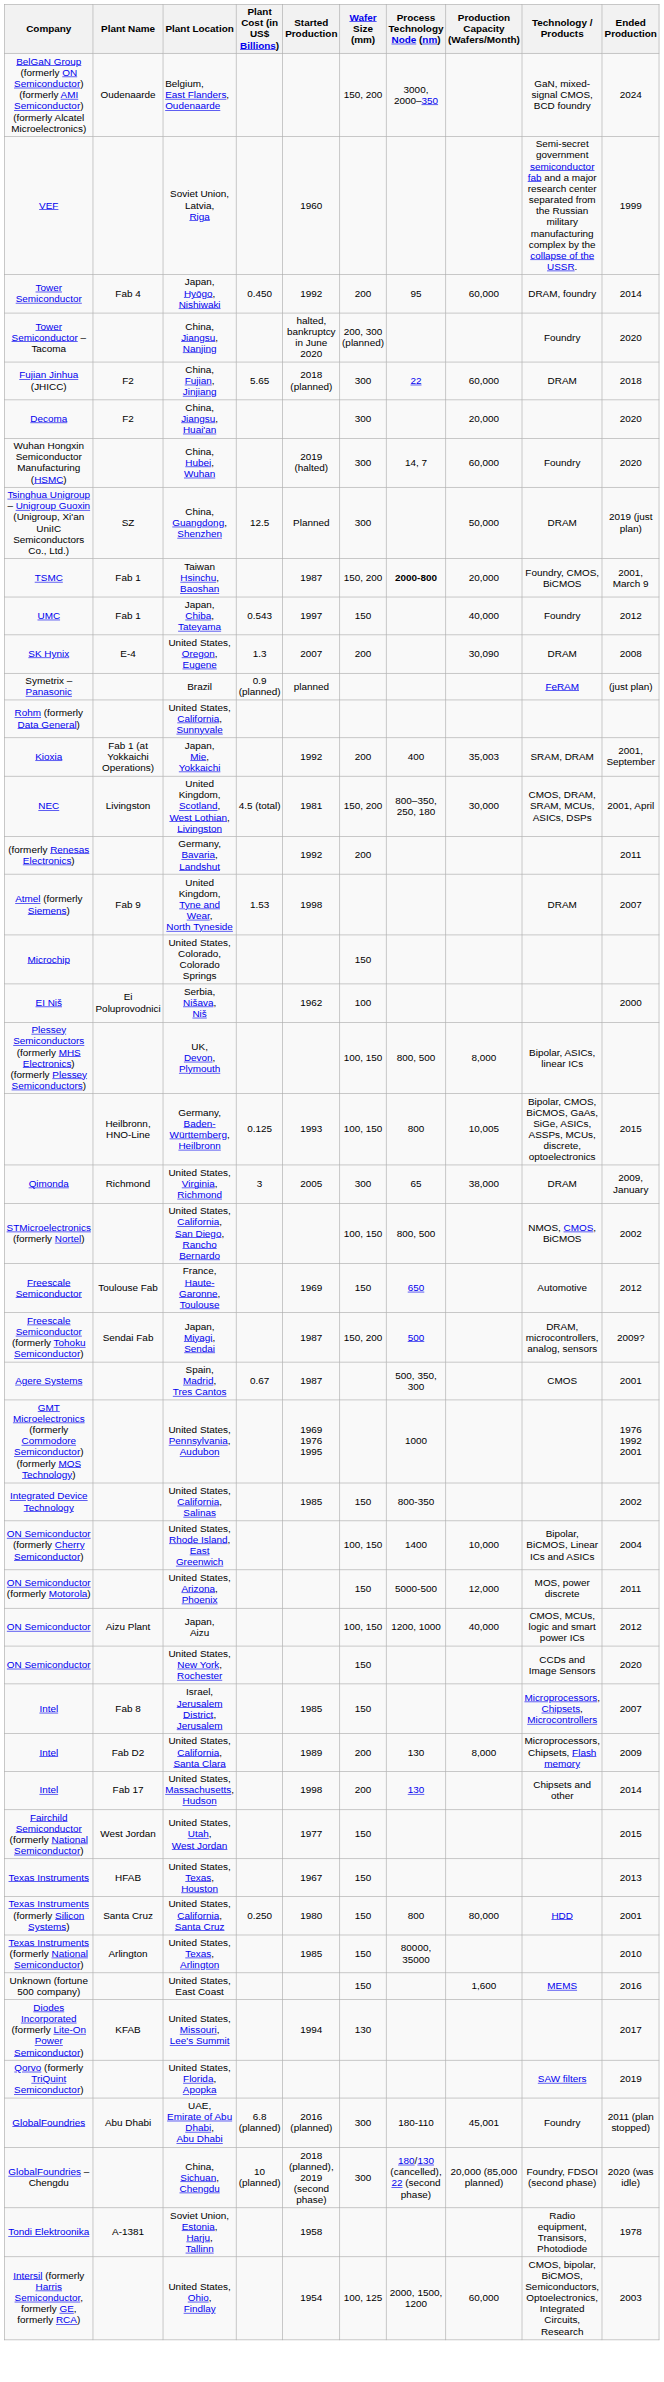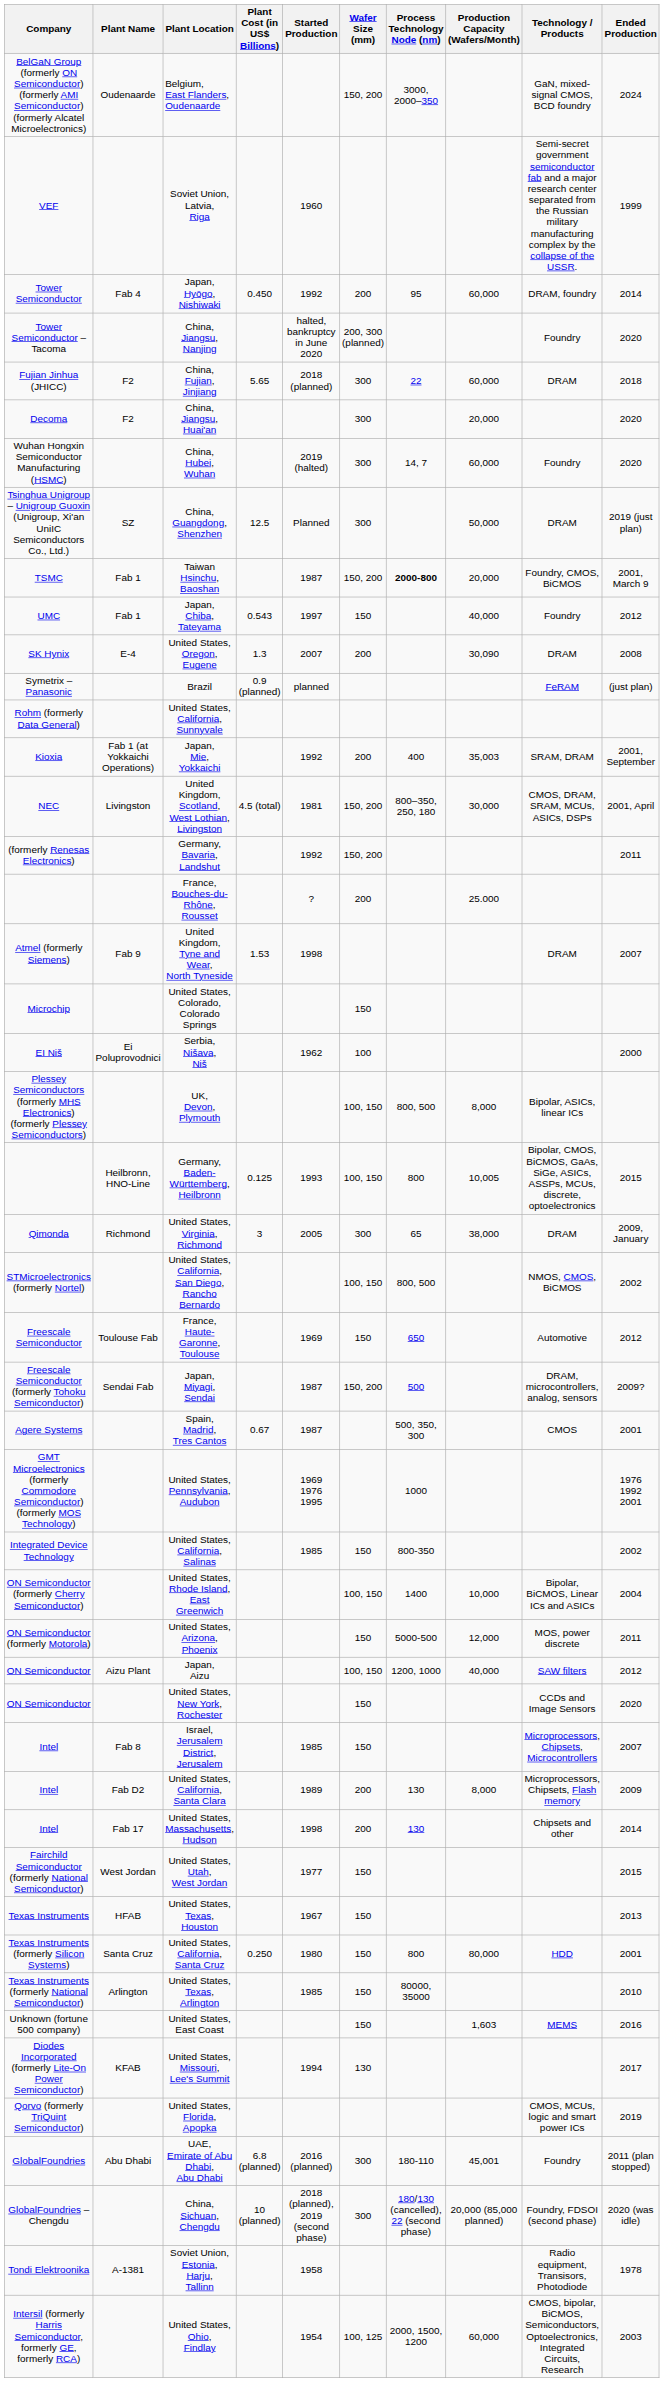 <table class="wikitable sortable mw-collapsible" style="text-align:center" id="closedsemifabs">
 <tr>
 <th>Company</th>
 <th>Plant Name</th>
 <th>Plant Location</th>
 <th>Plant Cost (in US$ <a href='#'>Billions</a>)</th>
 <th>Started Production</th>
 <th><a href='#'>Wafer</a> Size (mm)</th>
 <th>Process Technology <a href='#'>Node</a> (<a href='#'>nm</a>)</th>
 <th>Production Capacity (Wafers/Month)</th>
 <th>Technology / Products</th>
 <th>Ended Production</th>
 </tr>
 <tr>
 <td><a href='#'>BelGaN Group</a> (formerly <a href='#'>ON Semiconductor</a>) (formerly <a href='#'>AMI Semiconductor</a>) (formerly Alcatel Microelectronics) </td>
 <td>Oudenaarde</td>
 <td style="text-align:left;">Belgium,<br><a href='#'>East Flanders</a>,<br><a href='#'>Oudenaarde</a></td>
 <td></td>
 <td></td>
 <td>150, 200</td>
 <td>3000, 2000–<a href='#'>350</a></td>
 <td></td>
 <td>GaN, mixed-signal CMOS, BCD foundry</td>
 <td>2024</td>
 </tr>
 <tr>
 <td><a href='#'>VEF</a></td>
 <td></td>
 <td>Soviet Union,<br>Latvia,<br><a href='#'>Riga</a></td>
 <td></td>
 <td>1960</td>
 <td></td>
 <td></td>
 <td></td>
 <td>Semi-secret government <a href='#'>semiconductor fab</a> and a major research center separated from the Russian military manufacturing complex by the <a href='#'>collapse of the USSR</a>.</td>
 <td>1999</td>
 </tr>
 <tr>
 <td><a href='#'>Tower Semiconductor</a> </td>
 <td>Fab 4</td>
 <td>Japan,<br><a href='#'>Hyōgo</a>,<br><a href='#'>Nishiwaki</a></td>
 <td>0.450</td>
 <td>1992</td>
 <td>200</td>
 <td>95</td>
 <td>60,000</td>
 <td>DRAM, foundry</td>
 <td>2014</td>
 </tr>
 <tr>
 <td><a href='#'>Tower Semiconductor</a> – Tacoma</td>
 <td></td>
 <td>China,<br><a href='#'>Jiangsu</a>,<br><a href='#'>Nanjing</a></td>
 <td></td>
 <td>halted, bankruptcy in June 2020</td>
 <td>200, 300 (planned)</td>
 <td></td>
 <td></td>
 <td>Foundry</td>
 <td>2020</td>
 </tr>
 <tr>
 <td><a href='#'>Fujian Jinhua</a> (JHICC)</td>
 <td>F2</td>
 <td>China,<br><a href='#'>Fujian</a>,<br><a href='#'>Jinjiang</a></td>
 <td>5.65</td>
 <td>2018 (planned)</td>
 <td>300</td>
 <td><a href='#'>22</a></td>
 <td>60,000</td>
 <td>DRAM</td>
 <td>2018</td>
 </tr>
 <tr>
 <td><a href='#'>Decoma</a></td>
 <td>F2</td>
 <td>China,<br><a href='#'>Jiangsu</a>,<br><a href='#'>Huai'an</a></td>
 <td></td>
 <td></td>
 <td>300</td>
 <td></td>
 <td>20,000</td>
 <td></td>
 <td>2020</td>
 </tr>
 <tr>
 <td>Wuhan Hongxin Semiconductor Manufacturing (<a href='#'>HSMC</a>)</td>
 <td></td>
 <td>China,<br><a href='#'>Hubei</a>,<br><a href='#'>Wuhan</a></td>
 <td></td>
 <td>2019 (halted)</td>
 <td>300</td>
 <td>14, 7</td>
 <td>60,000</td>
 <td>Foundry</td>
 <td>2020</td>
 </tr>
 <tr>
 <td><a href='#'>Tsinghua Unigroup</a> – <a href='#'>Unigroup Guoxin</a> (Unigroup, Xi'an UniIC Semiconductors Co., Ltd.)</td>
 <td>SZ</td>
 <td>China,<br><a href='#'>Guangdong</a>,<br><a href='#'>Shenzhen</a></td>
 <td>12.5</td>
 <td>Planned</td>
 <td>300</td>
 <td></td>
 <td>50,000</td>
 <td>DRAM</td>
 <td>2019 (just plan)</td>
 </tr>
 <tr>
 <td><a href='#'>TSMC</a></td>
 <td>Fab 1</td>
 <td>Taiwan<br><a href='#'>Hsinchu</a>,<br><a href='#'>Baoshan</a></td>
 <td></td>
 <td>1987</td>
 <td>150, 200</td>
 <td><strong>2000-800</strong></td>
 <td>20,000</td>
 <td>Foundry, CMOS, BiCMOS</td>
 <td>2001, March 9</td>
 </tr>
 <tr>
 <td><a href='#'>UMC</a></td>
 <td>Fab 1</td>
 <td>Japan,<br><a href='#'>Chiba</a>,<br><a href='#'>Tateyama</a></td>
 <td>0.543</td>
 <td>1997</td>
 <td>150</td>
 <td></td>
 <td>40,000</td>
 <td>Foundry</td>
 <td>2012</td>
 </tr>
 <tr>
 <td><a href='#'>SK Hynix</a></td>
 <td>E-4</td>
 <td>United States,<br> <a href='#'>Oregon</a>,<br><a href='#'>Eugene</a></td>
 <td>1.3</td>
 <td>2007</td>
 <td>200</td>
 <td></td>
 <td>30,090</td>
 <td>DRAM</td>
 <td>2008</td>
 </tr>
 <tr>
 <td>Symetrix – <a href='#'>Panasonic</a></td>
 <td></td>
 <td>Brazil</td>
 <td>0.9 (planned)</td>
 <td>planned</td>
 <td></td>
 <td></td>
 <td></td>
 <td><a href='#'>FeRAM</a></td>
 <td>(just plan)</td>
 </tr>
 <tr>
 <td><a href='#'>Rohm</a> (formerly <a href='#'>Data General</a>)</td>
 <td></td>
 <td>United States,<br> <a href='#'>California</a>,<br><a href='#'>Sunnyvale</a></td>
 <td></td>
 <td></td>
 <td></td>
 <td></td>
 <td></td>
 <td></td>
 <td></td>
 </tr>
 <tr>
 <td><a href='#'>Kioxia</a></td>
 <td>Fab 1 (at Yokkaichi Operations)</td>
 <td>Japan,<br><a href='#'>Mie</a>,<br><a href='#'>Yokkaichi</a></td>
 <td></td>
 <td>1992</td>
 <td>200</td>
 <td>400</td>
 <td>35,003</td>
 <td>SRAM, DRAM</td>
 <td>2001, September</td>
 </tr>
 <tr>
 <td><a href='#'>NEC</a></td>
 <td>Livingston</td>
 <td>United Kingdom,<br> <a href='#'>Scotland</a>,<br><a href='#'>West Lothian</a>,<br><a href='#'>Livingston</a></td>
 <td>4.5 (total)</td>
 <td>1981</td>
 <td>150, 200</td>
 <td>800–350, 250, 180</td>
 <td>30,000</td>
 <td>CMOS, DRAM, SRAM, MCUs, ASICs, DSPs</td>
 <td>2001, April</td>
 </tr>
 <tr>
 <td> (formerly <a href='#'>Renesas Electronics</a>)</td>
 <td></td>
 <td>Germany,<br> <a href='#'>Bavaria</a>,<br><a href='#'>Landshut</a></td>
 <td></td>
 <td>1992</td>
-<td>200</td>
+<td>150, 200</td>
 <td></td>
 <td></td>
 <td></td>
 <td>2011</td>
+</tr>
+<tr>
+<td> </td>
+<td></td>
+<td>France,<br><a href='#'>Bouches-du-Rhône</a>,<br><a href='#'>Rousset</a></td>
+<td></td>
+<td>?</td>
+<td>200</td>
+<td></td>
+<td>25.000</td>
+<td></td>
+<td></td>
 </tr>
 <tr>
 <td><a href='#'>Atmel</a> (formerly <a href='#'>Siemens</a>)</td>
 <td>Fab 9</td>
 <td>United Kingdom,<br><a href='#'>Tyne and Wear</a>,<br><a href='#'>North Tyneside</a></td>
 <td>1.53</td>
 <td>1998</td>
 <td></td>
 <td></td>
 <td></td>
 <td>DRAM</td>
 <td>2007</td>
 </tr>
 <tr>
 <td><a href='#'>Microchip</a> </td>
 <td></td>
 <td>United States, Colorado, Colorado Springs</td>
 <td></td>
 <td></td>
 <td>150</td>
 <td></td>
 <td></td>
 <td></td>
 <td></td>
 </tr>
 <tr>
 <td><a href='#'>EI Niš</a></td>
 <td>Ei Poluprovodnici</td>
 <td>Serbia,<br><a href='#'>Nišava</a>,<br><a href='#'>Niš</a></td>
 <td></td>
 <td>1962</td>
 <td>100</td>
 <td></td>
 <td></td>
 <td></td>
 <td>2000</td>
 </tr>
 <tr>
 <td><a href='#'>Plessey Semiconductors</a>  (formerly <a href='#'>MHS Electronics</a>)   (formerly <a href='#'>Plessey Semiconductors</a>)</td>
 <td></td>
 <td>UK,<br><a href='#'>Devon</a>,<br><a href='#'>Plymouth</a></td>
 <td></td>
 <td></td>
 <td>100, 150</td>
 <td>800, 500</td>
 <td>8,000</td>
 <td>Bipolar, ASICs, linear ICs</td>
 <td></td>
 </tr>
 <tr>
 <td></td>
 <td>Heilbronn, HNO-Line</td>
 <td>Germany,<br><a href='#'>Baden-Württemberg</a>,<br><a href='#'>Heilbronn</a></td>
 <td>0.125</td>
 <td>1993</td>
 <td>100, 150</td>
 <td>800</td>
 <td>10,005</td>
 <td>Bipolar, CMOS, BiCMOS, GaAs, SiGe, ASICs, ASSPs, MCUs, discrete, optoelectronics</td>
 <td>2015</td>
 </tr>
 <tr>
 <td><a href='#'>Qimonda</a></td>
 <td>Richmond</td>
 <td>United States,<br> <a href='#'>Virginia</a>,<br><a href='#'>Richmond</a></td>
 <td>3</td>
 <td>2005</td>
 <td>300</td>
 <td>65</td>
 <td>38,000</td>
 <td>DRAM</td>
 <td>2009, January</td>
 </tr>
 <tr>
 <td><a href='#'>STMicroelectronics</a> (formerly <a href='#'>Nortel</a>)</td>
 <td></td>
 <td>United States,<br><a href='#'>California</a>,<br><a href='#'>San Diego</a>,<br><a href='#'>Rancho Bernardo</a></td>
 <td></td>
 <td></td>
 <td>100, 150</td>
 <td>800, 500</td>
 <td></td>
 <td>NMOS, <a href='#'>CMOS</a>, BiCMOS</td>
 <td>2002</td>
 </tr>
 <tr>
 <td><a href='#'>Freescale Semiconductor</a> </td>
 <td>Toulouse Fab</td>
 <td>France,<br><a href='#'>Haute-Garonne</a>,<br><a href='#'>Toulouse</a></td>
 <td></td>
 <td>1969</td>
 <td>150</td>
 <td><a href='#'>650</a></td>
 <td></td>
 <td>Automotive</td>
 <td>2012</td>
 </tr>
 <tr>
 <td><a href='#'>Freescale Semiconductor</a>  (formerly <a href='#'>Tohoku Semiconductor</a>)</td>
 <td>Sendai Fab</td>
 <td>Japan,<br><a href='#'>Miyagi</a>,<br><a href='#'>Sendai</a></td>
 <td></td>
 <td>1987</td>
 <td>150, 200</td>
 <td><a href='#'>500</a></td>
 <td></td>
 <td>DRAM, microcontrollers, analog, sensors</td>
 <td>2009?</td>
 </tr>
 <tr>
 <td><a href='#'>Agere Systems</a>  </td>
 <td></td>
 <td>Spain,<br><a href='#'>Madrid</a>,<br><a href='#'>Tres Cantos</a></td>
 <td>0.67</td>
 <td>1987</td>
 <td></td>
 <td>500, 350, 300</td>
 <td></td>
 <td>CMOS</td>
 <td>2001</td>
 </tr>
 <tr>
 <td><a href='#'>GMT Microelectronics</a> (formerly <a href='#'>Commodore Semiconductor</a>) (formerly <a href='#'>MOS Technology</a>)</td>
 <td></td>
 <td>United States,<br> <a href='#'>Pennsylvania</a>,<br><a href='#'>Audubon</a></td>
 <td></td>
 <td>1969<br>1976<br>1995</td>
 <td></td>
 <td>1000</td>
 <td></td>
 <td></td>
 <td>1976<br>1992 <br>2001</td>
 </tr>
 <tr>
 <td><a href='#'>Integrated Device Technology</a></td>
 <td></td>
 <td>United States,<br> <a href='#'>California</a>,<br><a href='#'>Salinas</a></td>
 <td></td>
 <td>1985</td>
 <td>150</td>
 <td>800-350</td>
 <td></td>
 <td></td>
 <td>2002</td>
 </tr>
 <tr>
 <td><a href='#'>ON Semiconductor</a> (formerly <a href='#'>Cherry Semiconductor</a>)</td>
 <td></td>
 <td>United States,<br><a href='#'>Rhode Island</a>,<br><a href='#'>East Greenwich</a></td>
 <td></td>
 <td></td>
 <td>100, 150</td>
 <td>1400</td>
 <td>10,000</td>
 <td>Bipolar, BiCMOS, Linear ICs and ASICs</td>
 <td>2004</td>
 </tr>
 <tr>
 <td><a href='#'>ON Semiconductor</a> (formerly <a href='#'>Motorola</a>)</td>
 <td></td>
 <td>United States,<br> <a href='#'>Arizona</a>,<br><a href='#'>Phoenix</a></td>
 <td></td>
 <td></td>
 <td>150</td>
 <td>5000-500</td>
 <td>12,000</td>
 <td>MOS, power discrete</td>
 <td>2011</td>
 </tr>
 <tr>
 <td><a href='#'>ON Semiconductor</a> </td>
 <td>Aizu Plant</td>
 <td>Japan,<br>Aizu</td>
 <td></td>
 <td></td>
 <td>100, 150</td>
 <td>1200, 1000</td>
 <td>40,000</td>
-<td>CMOS, MCUs, logic and smart power ICs</td>
+<td><a href='#'>SAW filters</a></td>
 <td>2012</td>
 </tr>
 <tr>
 <td><a href='#'>ON Semiconductor</a> </td>
 <td></td>
 <td>United States,<br> <a href='#'>New York</a>,<br><a href='#'>Rochester</a></td>
 <td></td>
 <td></td>
 <td>150</td>
 <td></td>
 <td></td>
 <td>CCDs and Image Sensors</td>
 <td>2020</td>
 </tr>
 <tr>
 <td><a href='#'>Intel</a></td>
 <td>Fab 8</td>
 <td>Israel,<br><a href='#'>Jerusalem District</a>,<br><a href='#'>Jerusalem</a></td>
 <td></td>
 <td>1985</td>
 <td>150</td>
 <td></td>
 <td></td>
 <td><a href='#'>Microprocessors</a>, <a href='#'>Chipsets</a>, <a href='#'>Microcontrollers</a></td>
 <td>2007</td>
 </tr>
 <tr>
 <td><a href='#'>Intel</a></td>
 <td>Fab D2</td>
 <td>United States,<br> <a href='#'>California</a>,<br><a href='#'>Santa Clara</a></td>
 <td></td>
 <td>1989</td>
 <td>200</td>
 <td>130</td>
 <td>8,000</td>
 <td>Microprocessors, Chipsets, <a href='#'>Flash memory</a></td>
 <td>2009</td>
 </tr>
 <tr>
 <td><a href='#'>Intel</a></td>
 <td>Fab 17</td>
 <td>United States,<br><a href='#'>Massachusetts</a>,<br><a href='#'>Hudson</a></td>
 <td></td>
 <td>1998</td>
 <td>200</td>
 <td><a href='#'>130</a></td>
 <td></td>
 <td>Chipsets and other</td>
 <td>2014</td>
 </tr>
 <tr>
 <td><a href='#'>Fairchild Semiconductor</a> (formerly <a href='#'>National Semiconductor</a>)</td>
 <td>West Jordan</td>
 <td>United States,<br><a href='#'>Utah</a>,<br><a href='#'>West Jordan</a></td>
 <td></td>
 <td>1977</td>
 <td>150</td>
 <td></td>
 <td></td>
 <td></td>
 <td>2015</td>
 </tr>
 <tr>
 <td><a href='#'>Texas Instruments</a></td>
 <td>HFAB</td>
 <td>United States,<br> <a href='#'>Texas</a>,<br><a href='#'>Houston</a></td>
 <td></td>
 <td>1967</td>
 <td>150</td>
 <td></td>
 <td></td>
 <td></td>
 <td>2013</td>
 </tr>
 <tr>
 <td><a href='#'>Texas Instruments</a> (formerly <a href='#'>Silicon Systems</a>)</td>
 <td>Santa Cruz</td>
 <td>United States,<br> <a href='#'>California</a>,<br><a href='#'>Santa Cruz</a></td>
 <td>0.250</td>
 <td>1980</td>
 <td>150</td>
 <td>800</td>
 <td>80,000</td>
 <td><a href='#'>HDD</a></td>
 <td>2001</td>
 </tr>
 <tr>
 <td><a href='#'>Texas Instruments</a> (formerly <a href='#'>National Semiconductor</a>)</td>
 <td>Arlington</td>
 <td>United States,<br> <a href='#'>Texas</a>,<br><a href='#'>Arlington</a></td>
 <td></td>
 <td>1985</td>
 <td>150</td>
 <td>80000, 35000</td>
 <td></td>
 <td></td>
 <td>2010</td>
 </tr>
 <tr>
 <td>Unknown (fortune 500 company)</td>
 <td></td>
 <td>United States,<br>East Coast</td>
 <td></td>
 <td></td>
 <td>150</td>
 <td></td>
-<td>1,600</td>
+<td>1,603</td>
 <td><a href='#'>MEMS</a></td>
 <td>2016</td>
 </tr>
 <tr>
 <td><a href='#'>Diodes Incorporated</a> (formerly <a href='#'>Lite-On Power Semiconductor</a>) </td>
 <td>KFAB</td>
 <td>United States,<br><a href='#'>Missouri</a>,<br><a href='#'>Lee's Summit</a></td>
 <td></td>
 <td>1994</td>
 <td>130</td>
 <td></td>
 <td></td>
 <td></td>
 <td>2017</td>
 </tr>
 <tr>
 <td><a href='#'>Qorvo</a> (formerly <a href='#'>TriQuint Semiconductor</a>) </td>
 <td></td>
 <td>United States,<br> <a href='#'>Florida</a>,<br><a href='#'>Apopka</a></td>
 <td></td>
 <td></td>
 <td></td>
 <td></td>
 <td></td>
-<td><a href='#'>SAW filters</a></td>
+<td>CMOS, MCUs, logic and smart power ICs</td>
 <td>2019</td>
 </tr>
 <tr>
 <td><a href='#'>GlobalFoundries</a></td>
 <td>Abu Dhabi</td>
 <td>UAE,<br><a href='#'>Emirate of Abu Dhabi</a>,<br><a href='#'>Abu Dhabi</a></td>
 <td>6.8 (planned)</td>
 <td>2016 (planned)</td>
 <td>300</td>
 <td>180-110</td>
 <td>45,001</td>
 <td>Foundry</td>
 <td>2011 (plan stopped)</td>
 </tr>
 <tr>
 <td><a href='#'>GlobalFoundries</a> – Chengdu</td>
 <td></td>
 <td>China,<br><a href='#'>Sichuan</a>,<br><a href='#'>Chengdu</a></td>
 <td>10 (planned)</td>
 <td>2018 (planned), 2019 (second phase)</td>
 <td>300</td>
 <td><a href='#'>180</a>/<a href='#'>130</a> (cancelled), <a href='#'>22</a> (second phase)</td>
 <td>20,000 (85,000 planned)</td>
 <td>Foundry, FDSOI (second phase)</td>
 <td>2020 (was idle)</td>
 </tr>
 <tr>
 <td><a href='#'>Tondi Elektroonika</a></td>
 <td>A-1381</td>
 <td>Soviet Union,<br><a href='#'>Estonia</a>,<br><a href='#'>Harju</a>,<br><a href='#'>Tallinn</a></td>
 <td></td>
 <td>1958</td>
 <td></td>
 <td></td>
 <td></td>
 <td>Radio equipment, Transisors, Photodiode</td>
 <td>1978</td>
 </tr>
 <tr>
 <td><a href='#'>Intersil</a> (formerly <a href='#'>Harris Semiconductor</a>, formerly <a href='#'>GE</a>, formerly <a href='#'>RCA</a>)</td>
 <td></td>
 <td>United States,<br><a href='#'>Ohio</a>,<br><a href='#'>Findlay</a></td>
 <td></td>
 <td>1954</td>
 <td>100, 125</td>
 <td>2000, 1500, 1200</td>
 <td>60,000</td>
 <td>CMOS, bipolar, BiCMOS, Semiconductors, Optoelectronics, Integrated Circuits, Research</td>
 <td>2003</td>
 </tr>
 </table>
